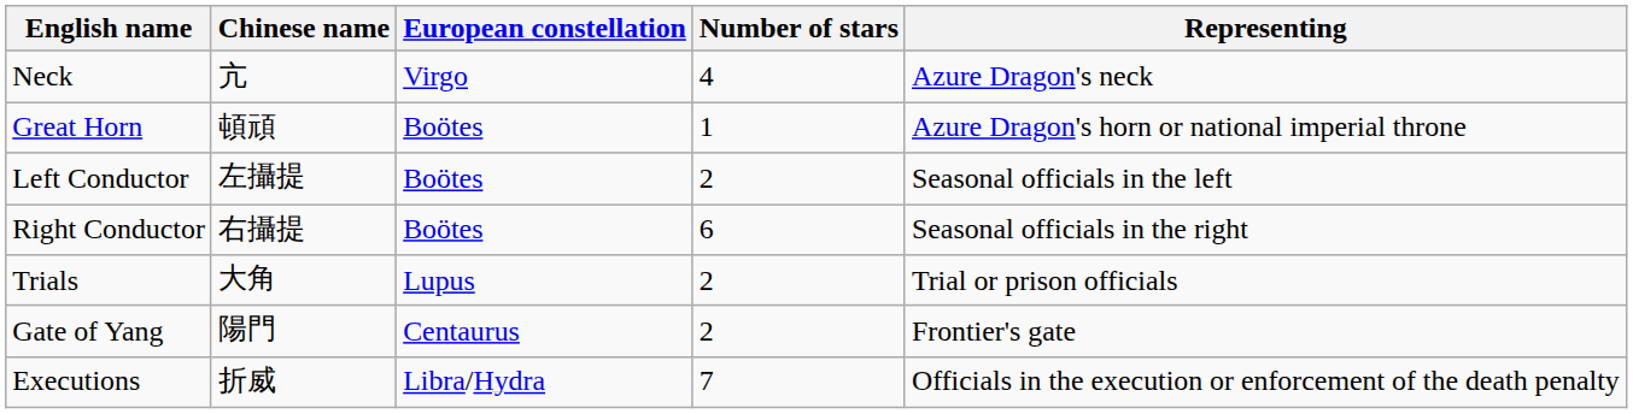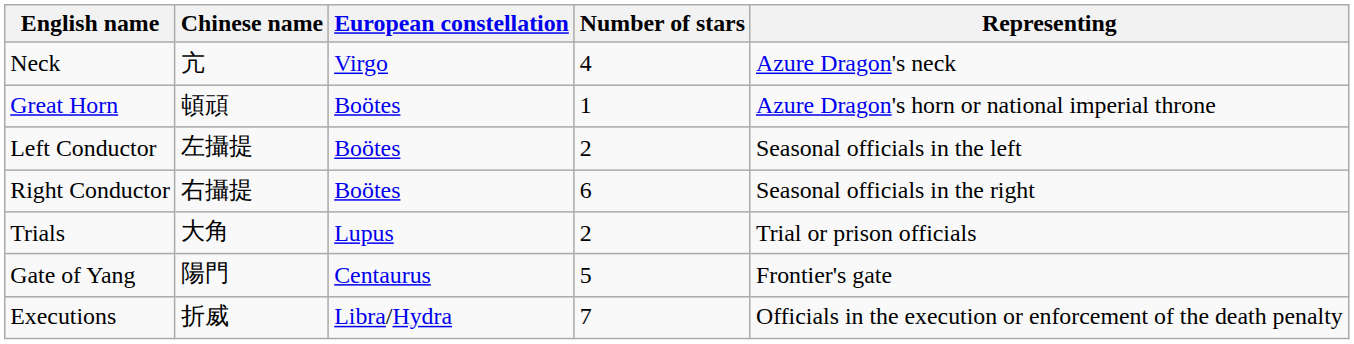 <table class="wikitable">
 <tr>
 <th>English name</th>
 <th>Chinese name</th>
 <th><a href='#'>European constellation</a></th>
 <th>Number of stars</th>
 <th>Representing</th>
 </tr>
 <tr>
 <td>Neck</td>
 <td>亢</td>
 <td><a href='#'>Virgo</a></td>
 <td>4</td>
 <td><a href='#'>Azure Dragon</a>'s neck</td>
 </tr>
 <tr>
 <td><a href='#'>Great Horn</a></td>
 <td>頓頑</td>
 <td><a href='#'>Boötes</a></td>
 <td>1</td>
 <td><a href='#'>Azure Dragon</a>'s horn or national imperial throne</td>
 </tr>
 <tr>
 <td>Left Conductor</td>
 <td>左攝提</td>
 <td><a href='#'>Boötes</a></td>
 <td>2</td>
 <td>Seasonal officials in the left</td>
 </tr>
 <tr>
 <td>Right Conductor</td>
 <td>右攝提</td>
 <td><a href='#'>Boötes</a></td>
 <td>6</td>
 <td>Seasonal officials in the right</td>
 </tr>
 <tr>
 <td>Trials</td>
 <td>大角</td>
 <td><a href='#'>Lupus</a></td>
 <td>2</td>
 <td>Trial or prison officials</td>
 </tr>
 <tr>
 <td>Gate of Yang</td>
 <td>陽門</td>
 <td><a href='#'>Centaurus</a></td>
-<td>2</td>
+<td>5</td>
 <td>Frontier's gate</td>
 </tr>
 <tr>
 <td>Executions</td>
 <td>折威</td>
 <td><a href='#'>Libra</a>/<a href='#'>Hydra</a></td>
 <td>7</td>
 <td>Officials in the execution or enforcement of the death penalty</td>
 </tr>
 </table>
